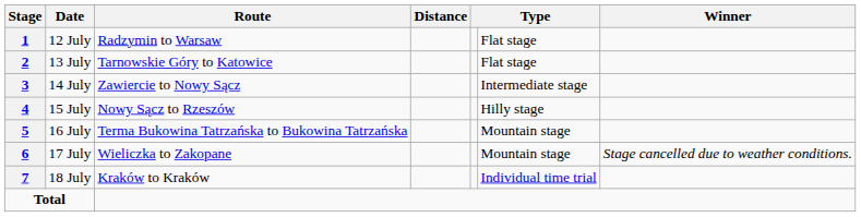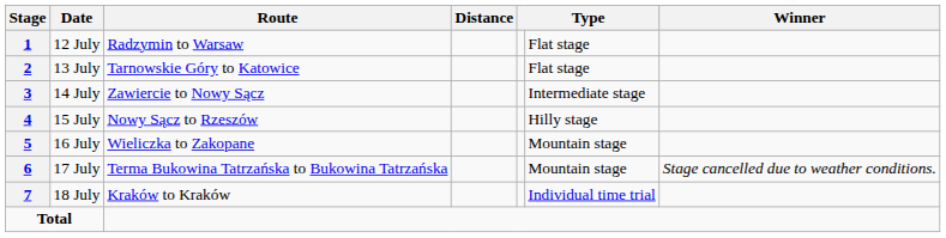 <table class="wikitable">
 <tr>
 <th>Stage</th>
 <th>Date</th>
 <th>Route</th>
 <th>Distance</th>
 <th colspan="2">Type</th>
 <th>Winner</th>
 </tr>
 <tr>
 <th style="text-align:center"><a href='#'>1</a></th>
 <td align=right>12 July</td>
 <td><a href='#'>Radzymin</a> to <a href='#'>Warsaw</a></td>
 <td style="text-align:right;"></td>
 <td></td>
 <td>Flat stage</td>
 <td></td>
 </tr>
 <tr>
 <th style="text-align:center"><a href='#'>2</a></th>
 <td align=right>13 July</td>
 <td><a href='#'>Tarnowskie Góry</a> to <a href='#'>Katowice</a></td>
 <td style="text-align:right;"></td>
 <td></td>
 <td>Flat stage</td>
 <td></td>
 </tr>
 <tr>
 <th style="text-align:center"><a href='#'>3</a></th>
 <td align=right>14 July</td>
 <td><a href='#'>Zawiercie</a> to <a href='#'>Nowy Sącz</a></td>
 <td style="text-align:right;"></td>
 <td></td>
 <td>Intermediate stage</td>
 <td></td>
 </tr>
 <tr>
 <th style="text-align:center"><a href='#'>4</a></th>
 <td align=right>15 July</td>
 <td><a href='#'>Nowy Sącz</a> to <a href='#'>Rzeszów</a></td>
 <td style="text-align:right;"></td>
 <td></td>
 <td>Hilly stage</td>
 <td></td>
 </tr>
 <tr>
 <th style="text-align:center"><a href='#'>5</a></th>
 <td align=right>16 July</td>
-<td><a href='#'>Terma Bukowina Tatrzańska</a> to <a href='#'>Bukowina Tatrzańska</a></td>
+<td><a href='#'>Wieliczka</a> to <a href='#'>Zakopane</a></td>
 <td style="text-align:right;"></td>
 <td></td>
 <td>Mountain stage</td>
 <td></td>
 </tr>
 <tr>
 <th style="text-align:center"><a href='#'>6</a></th>
 <td align=right>17 July</td>
-<td><a href='#'>Wieliczka</a> to <a href='#'>Zakopane</a></td>
+<td><a href='#'>Terma Bukowina Tatrzańska</a> to <a href='#'>Bukowina Tatrzańska</a></td>
 <td style="text-align:right;"></td>
 <td></td>
 <td>Mountain stage</td>
 <td><em>Stage cancelled due to weather conditions.</em></td>
 </tr>
 <tr>
 <th style="text-align:center"><a href='#'>7</a></th>
 <td align=right>18 July</td>
 <td><a href='#'>Kraków</a> to Kraków</td>
 <td style="text-align:right;"></td>
 <td></td>
 <td><a href='#'>Individual time trial</a></td>
 <td></td>
 </tr>
 <tr>
 <td colspan="2" style="text-align:center;"><strong>Total</strong></td>
 <td colspan="6" style="text-align:center;"></td>
 </tr>
 </table>
